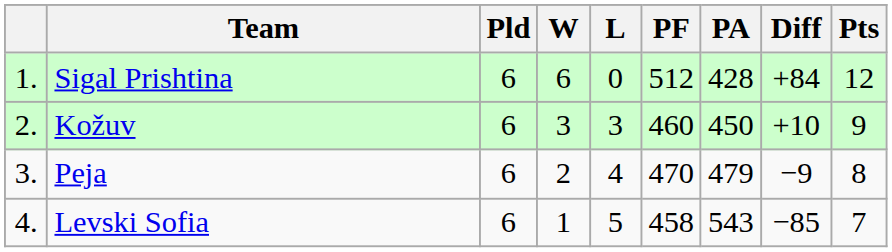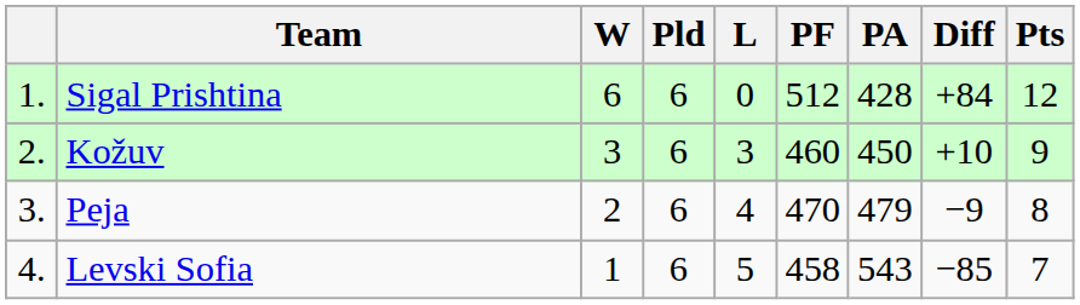 <table class="wikitable" style="text-align:center">
 <tr>
 <th width=15></th>
 <th width=220>Team</th>
+<th width=20>W</th>
 <th width=20>Pld</th>
-<th width=20>W</th>
 <th width=20>L</th>
 <th width=20>PF</th>
 <th width=20>PA</th>
 <th width=30>Diff</th>
 <th width=20>Pts</th>
 </tr>
 <tr bgcolor=#ccffcc>
 <td>1.</td>
 <td align=left> <a href='#'>Sigal Prishtina</a></td>
 <td>6</td>
 <td>6</td>
 <td>0</td>
 <td>512</td>
 <td>428</td>
 <td>+84</td>
 <td>12</td>
 </tr>
 <tr bgcolor=#ccffcc>
 <td>2.</td>
 <td align=left> <a href='#'>Kožuv</a></td>
+<td>3</td>
 <td>6</td>
-<td>3</td>
 <td>3</td>
 <td>460</td>
 <td>450</td>
 <td>+10</td>
 <td>9</td>
 </tr>
 <tr>
 <td>3.</td>
 <td align=left> <a href='#'>Peja</a></td>
+<td>2</td>
 <td>6</td>
-<td>2</td>
 <td>4</td>
 <td>470</td>
 <td>479</td>
 <td>−9</td>
 <td>8</td>
 </tr>
 <tr>
 <td>4.</td>
 <td align=left> <a href='#'>Levski Sofia</a></td>
+<td>1</td>
 <td>6</td>
-<td>1</td>
 <td>5</td>
 <td>458</td>
 <td>543</td>
 <td>−85</td>
 <td>7</td>
 </tr>
 </table>
